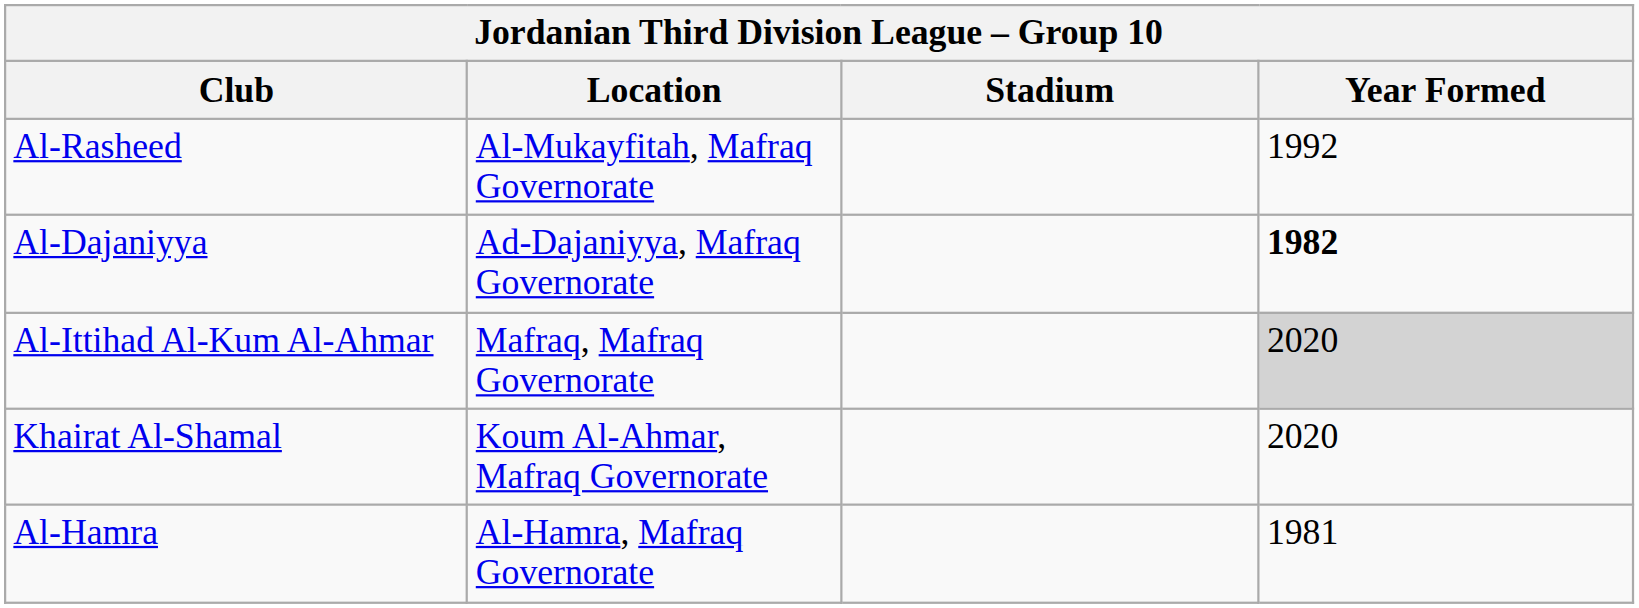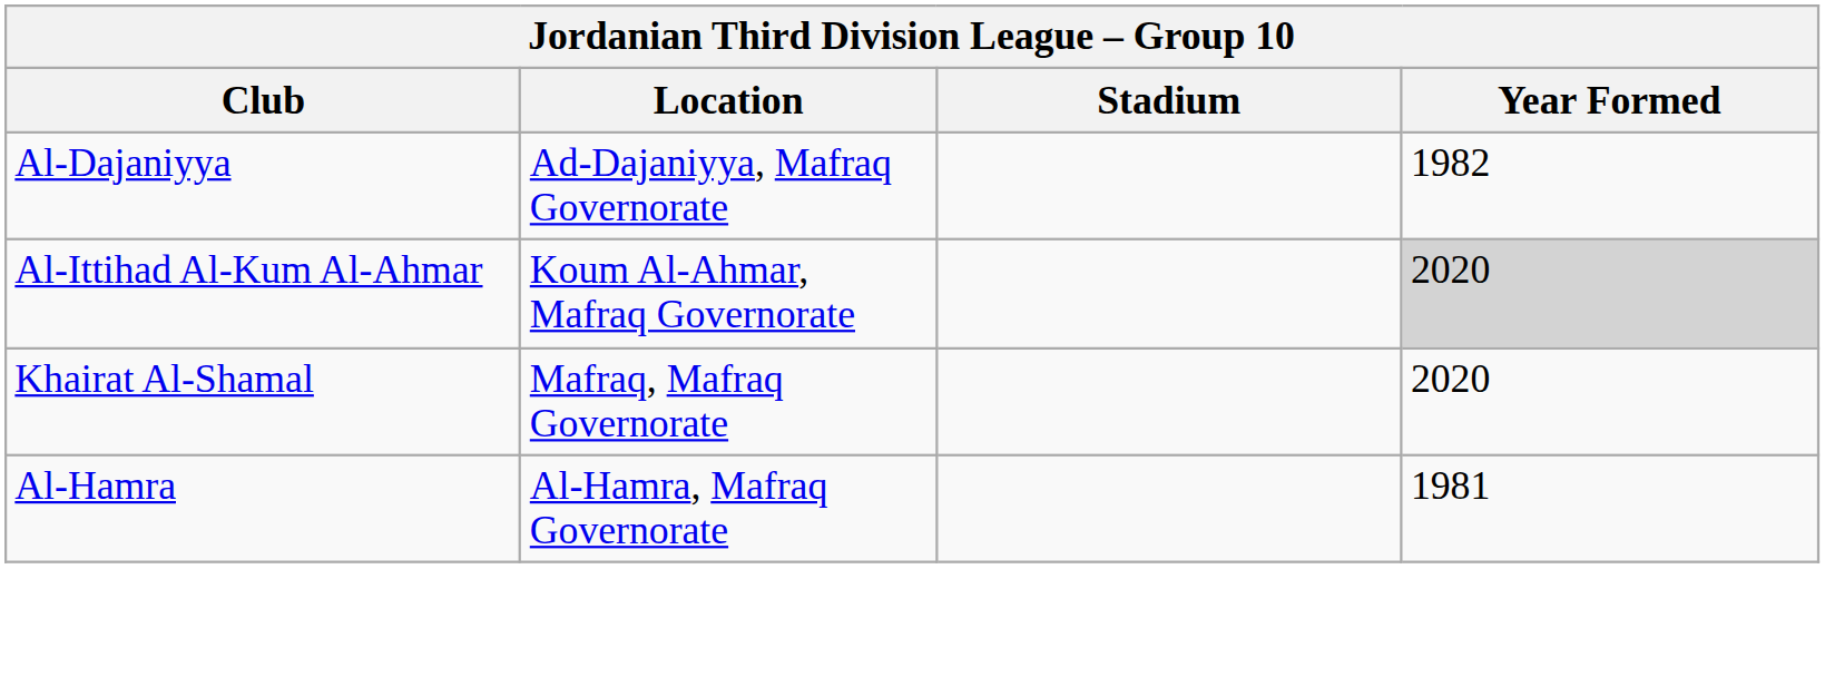 <table class="wikitable">
 <tr>
 <th colspan="4">Jordanian Third Division League – Group 10</th>
 </tr>
 <tr>
 <th style="width:200px;">Club</th>
 <th style="width:160px;">Location</th>
 <th style="width:180px;">Stadium</th>
 <th style="width:160px;">Year Formed</th>
 </tr>
 <tr style="vertical-align:top;">
-<td><a href='#'>Al-Rasheed</a></td>
-<td><a href='#'>Al-Mukayfitah</a>, <a href='#'>Mafraq Governorate</a></td>
-<td></td>
-<td>1992</td>
-</tr>
-<tr style="vertical-align:top;">
 <td><a href='#'>Al-Dajaniyya</a></td>
 <td><a href='#'>Ad-Dajaniyya</a>, <a href='#'>Mafraq Governorate</a></td>
 <td></td>
-<td><strong>1982</strong></td>
+<td>1982</td>
 </tr>
 <tr style="vertical-align:top;">
 <td><a href='#'>Al-Ittihad Al-Kum Al-Ahmar</a></td>
-<td><a href='#'>Mafraq</a>, <a href='#'>Mafraq Governorate</a></td>
+<td><a href='#'>Koum Al-Ahmar</a>, <a href='#'>Mafraq Governorate</a></td>
 <td></td>
 <td style="background: lightgrey;">2020</td>
 </tr>
 <tr style="vertical-align:top;">
 <td><a href='#'>Khairat Al-Shamal</a></td>
-<td><a href='#'>Koum Al-Ahmar</a>, <a href='#'>Mafraq Governorate</a></td>
+<td><a href='#'>Mafraq</a>, <a href='#'>Mafraq Governorate</a></td>
 <td></td>
 <td>2020</td>
 </tr>
 <tr style="vertical-align:top;">
 <td><a href='#'>Al-Hamra</a></td>
 <td><a href='#'>Al-Hamra</a>, <a href='#'>Mafraq Governorate</a></td>
 <td></td>
 <td>1981</td>
 </tr>
 </table>
